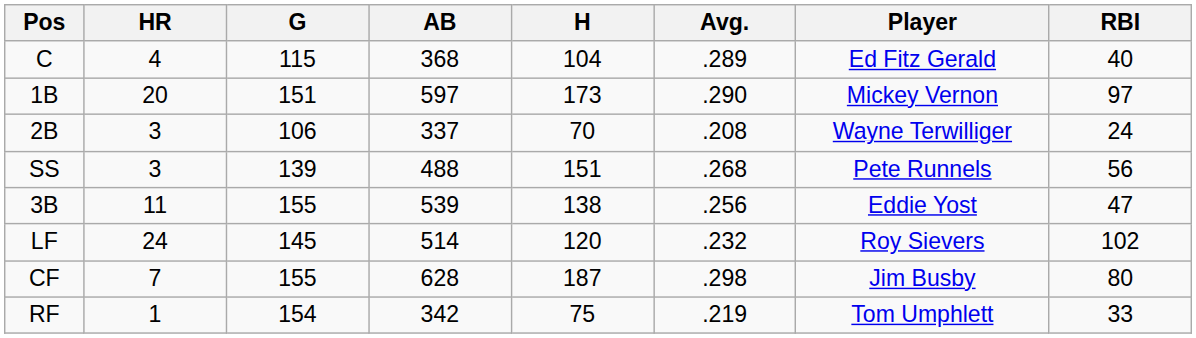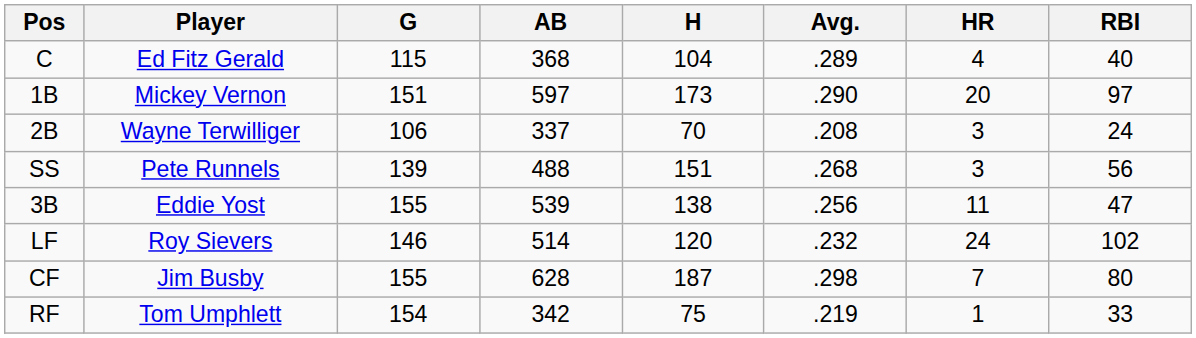 <table class="wikitable sortable">
 <tr>
 <th bgcolor="#DDDDFF" width="5%">Pos</th>
-<th bgcolor="#DDDDFF" width="9%">HR</th>
+<th bgcolor="#DDDDFF" width="16%">Player</th>
 <th bgcolor="#DDDDFF" width="9%">G</th>
 <th bgcolor="#DDDDFF" width="9%">AB</th>
 <th bgcolor="#DDDDFF" width="9%">H</th>
 <th bgcolor="#DDDDFF" width="9%">Avg.</th>
-<th bgcolor="#DDDDFF" width="16%">Player</th>
+<th bgcolor="#DDDDFF" width="9%">HR</th>
 <th bgcolor="#DDDDFF" width="9%">RBI</th>
 </tr>
 <tr align="center">
 <td>C</td>
-<td>4</td>
+<td><a href='#'>Ed Fitz Gerald</a></td>
 <td>115</td>
 <td>368</td>
 <td>104</td>
 <td>.289</td>
-<td><a href='#'>Ed Fitz Gerald</a></td>
+<td>4</td>
 <td>40</td>
 </tr>
 <tr align=center>
 <td>1B</td>
-<td>20</td>
+<td><a href='#'>Mickey Vernon</a></td>
 <td>151</td>
 <td>597</td>
 <td>173</td>
 <td>.290</td>
-<td><a href='#'>Mickey Vernon</a></td>
+<td>20</td>
 <td>97</td>
 </tr>
 <tr align=center>
 <td>2B</td>
-<td>3</td>
+<td><a href='#'>Wayne Terwilliger</a></td>
 <td>106</td>
 <td>337</td>
 <td>70</td>
 <td>.208</td>
-<td><a href='#'>Wayne Terwilliger</a></td>
+<td>3</td>
 <td>24</td>
 </tr>
 <tr align=center>
 <td>SS</td>
-<td>3</td>
+<td><a href='#'>Pete Runnels</a></td>
 <td>139</td>
 <td>488</td>
 <td>151</td>
 <td>.268</td>
-<td><a href='#'>Pete Runnels</a></td>
+<td>3</td>
 <td>56</td>
 </tr>
 <tr align=center>
 <td>3B</td>
-<td>11</td>
+<td><a href='#'>Eddie Yost</a></td>
 <td>155</td>
 <td>539</td>
 <td>138</td>
 <td>.256</td>
-<td><a href='#'>Eddie Yost</a></td>
+<td>11</td>
 <td>47</td>
 </tr>
 <tr align=center>
 <td>LF</td>
-<td>24</td>
-<td>145</td>
+<td><a href='#'>Roy Sievers</a></td>
+<td>146</td>
 <td>514</td>
 <td>120</td>
 <td>.232</td>
-<td><a href='#'>Roy Sievers</a></td>
+<td>24</td>
 <td>102</td>
 </tr>
 <tr align=center>
 <td>CF</td>
-<td>7</td>
+<td><a href='#'>Jim Busby</a></td>
 <td>155</td>
 <td>628</td>
 <td>187</td>
 <td>.298</td>
-<td><a href='#'>Jim Busby</a></td>
+<td>7</td>
 <td>80</td>
 </tr>
 <tr align=center>
 <td>RF</td>
-<td>1</td>
+<td><a href='#'>Tom Umphlett</a></td>
 <td>154</td>
 <td>342</td>
 <td>75</td>
 <td>.219</td>
-<td><a href='#'>Tom Umphlett</a></td>
+<td>1</td>
 <td>33</td>
 </tr>
 </table>
